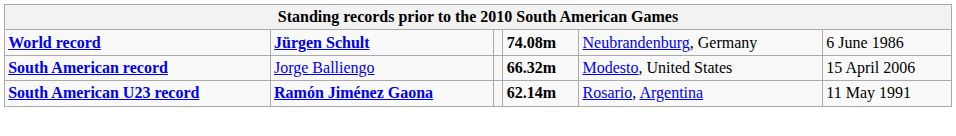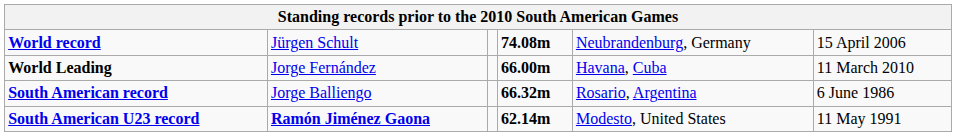 <table class="wikitable" width=75%>
 <tr>
 <th colspan="6">Standing records prior to the 2010 South American Games</th>
 </tr>
 <tr>
 <td><strong><a href='#'>World record</a></strong></td>
-<td><strong><a href='#'>Jürgen Schult</a></strong></td>
+<td><a href='#'>Jürgen Schult</a></td>
 <td align=left></td>
 <td><strong>74.08m</strong></td>
 <td><a href='#'>Neubrandenburg</a>, Germany</td>
-<td>6 June 1986</td>
+<td>15 April 2006</td>
+</tr>
+<tr>
+<td><strong>World Leading</strong></td>
+<td><a href='#'>Jorge Fernández</a></td>
+<td align=left></td>
+<td><strong>66.00m</strong></td>
+<td><a href='#'>Havana</a>, <a href='#'>Cuba</a></td>
+<td>11 March 2010</td>
 </tr>
 <tr>
 <td><strong><a href='#'>South American record</a></strong></td>
 <td><a href='#'>Jorge Balliengo</a></td>
 <td align=left></td>
 <td><strong>66.32m</strong></td>
-<td><a href='#'>Modesto</a>, United States</td>
-<td>15 April 2006</td>
+<td><a href='#'>Rosario</a>, <a href='#'>Argentina</a></td>
+<td>6 June 1986</td>
 </tr>
 <tr>
 <td><strong><a href='#'>South American U23 record</a></strong></td>
 <td><strong><a href='#'>Ramón Jiménez Gaona</a></strong></td>
 <td align=left></td>
 <td><strong>62.14m</strong></td>
-<td><a href='#'>Rosario</a>, <a href='#'>Argentina</a></td>
+<td><a href='#'>Modesto</a>, United States</td>
 <td>11 May 1991</td>
 </tr>
 </table>
